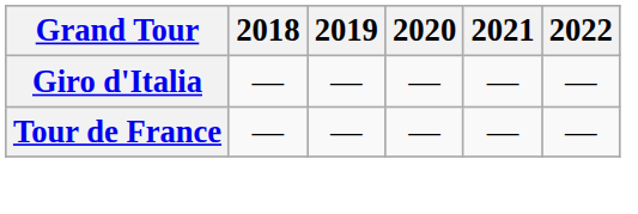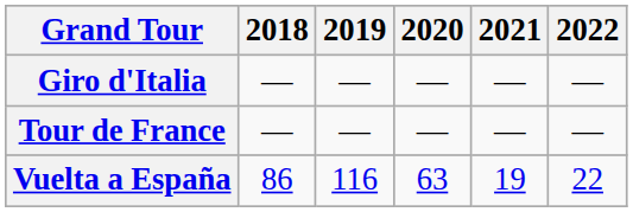 <table class="wikitable plainrowheaders">
 <tr>
 <th scope="col"><a href='#'>Grand Tour</a></th>
 <th scope="col">2018</th>
 <th scope="col">2019</th>
 <th scope="col">2020</th>
 <th scope="col">2021</th>
 <th scope="col">2022</th>
 </tr>
 <tr style="text-align:center;">
 <th scope="row"> <a href='#'>Giro d'Italia</a></th>
 <td>—</td>
 <td>—</td>
 <td>—</td>
 <td>—</td>
 <td>—</td>
 </tr>
 <tr style="text-align:center;">
 <th scope="row"> <a href='#'>Tour de France</a></th>
 <td>—</td>
 <td>—</td>
 <td>—</td>
 <td>—</td>
 <td>—</td>
 </tr>
+<tr style="text-align:center;">
+<th scope="row"> <a href='#'>Vuelta a España</a></th>
+<td><a href='#'>86</a></td>
+<td><a href='#'>116</a></td>
+<td><a href='#'>63</a></td>
+<td><a href='#'>19</a></td>
+<td><a href='#'>22</a></td>
+</tr>
 </table>
